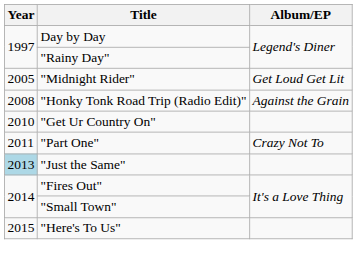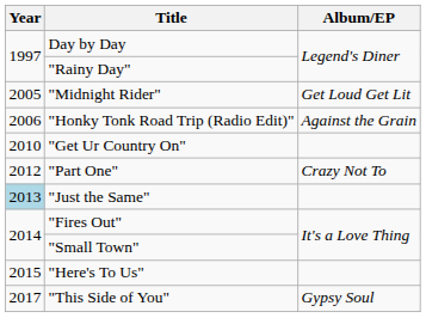 <table class="wikitable">
 <tr>
 <th align="left">Year</th>
 <th align="left">Title</th>
 <th align="left">Album/EP</th>
 </tr>
 <tr>
 <td rowspan="2">1997</td>
 <td>Day by Day</td>
 <td rowspan="2"><em>Legend's Diner</em></td>
 </tr>
 <tr>
 <td>"Rainy Day"</td>
 </tr>
 <tr>
 <td>2005</td>
 <td>"Midnight Rider"</td>
 <td><em>Get Loud Get Lit</em></td>
 </tr>
 <tr>
-<td>2008</td>
+<td>2006</td>
 <td>"Honky Tonk Road Trip (Radio Edit)"</td>
 <td><em>Against the Grain</em></td>
 </tr>
 <tr>
 <td>2010</td>
 <td>"Get Ur Country On"</td>
 <td></td>
 </tr>
 <tr>
-<td>2011</td>
+<td>2012</td>
 <td>"Part One"</td>
 <td><em>Crazy Not To</em></td>
 </tr>
 <tr>
 <td style="background: lightblue;">2013</td>
 <td>"Just the Same"</td>
 <td></td>
 </tr>
 <tr>
 <td rowspan="2">2014</td>
 <td>"Fires Out"</td>
 <td rowspan="2"><em>It's a Love Thing</em></td>
 </tr>
 <tr>
 <td>"Small Town"</td>
 </tr>
 <tr>
 <td>2015</td>
 <td>"Here's To Us"</td>
 <td></td>
 </tr>
+<tr>
+<td>2017</td>
+<td>"This Side of You"</td>
+<td><em>Gypsy Soul</em></td>
+</tr>
 </table>
